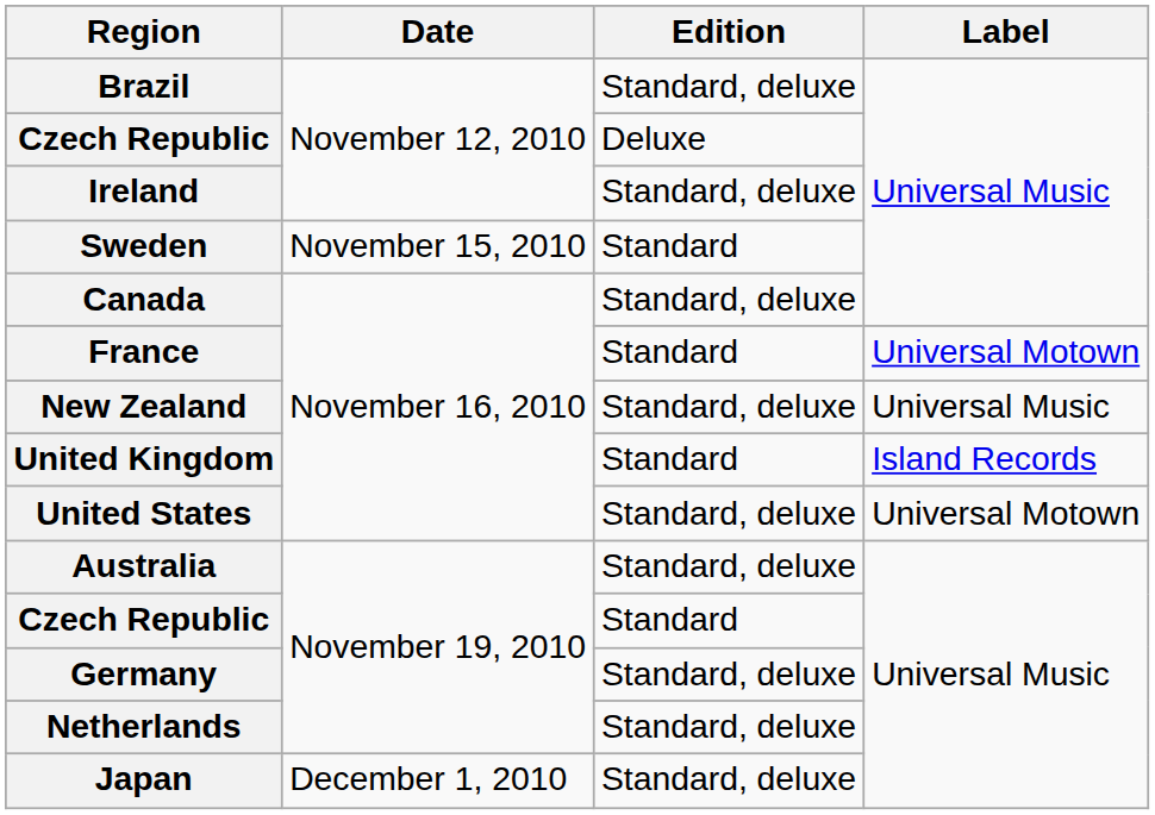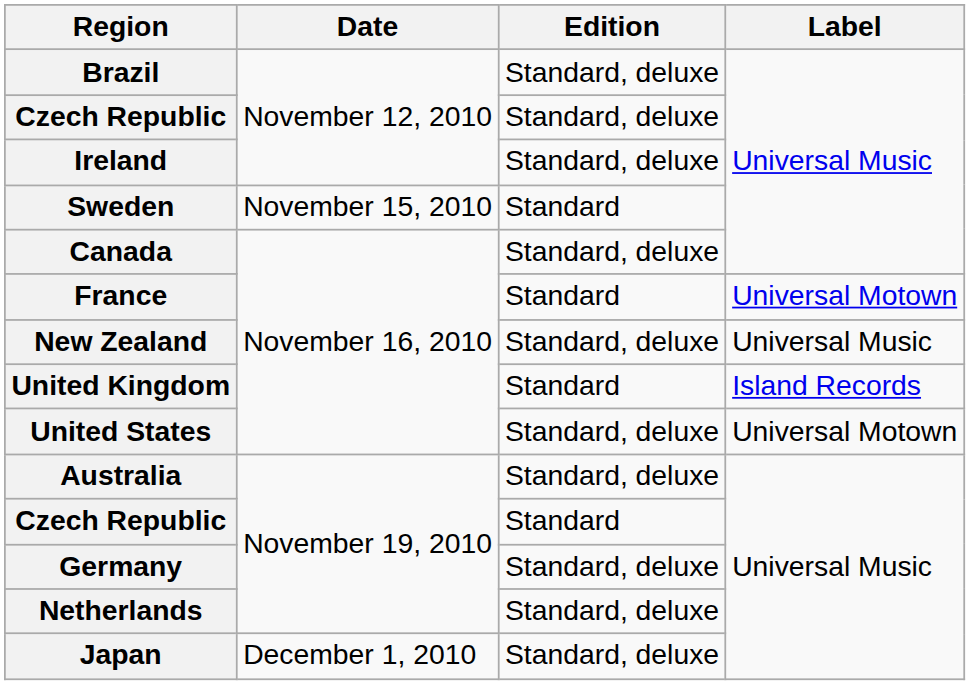 <table class="wikitable plainrowheaders">
 <tr>
 <th scope="col">Region</th>
 <th scope="col">Date</th>
 <th scope="col">Edition </th>
 <th scope="col">Label</th>
 </tr>
 <tr>
 <th scope="row">Brazil</th>
 <td rowspan="3">November 12, 2010</td>
 <td>Standard, deluxe </td>
 <td rowspan="5"><a href='#'>Universal Music</a></td>
 </tr>
 <tr>
 <th scope="row">Czech Republic</th>
-<td>Deluxe </td>
+<td>Standard, deluxe </td>
 </tr>
 <tr>
 <th scope="row">Ireland</th>
 <td>Standard, deluxe </td>
 </tr>
 <tr>
 <th scope="row">Sweden</th>
 <td>November 15, 2010</td>
 <td>Standard </td>
 </tr>
 <tr>
 <th scope="row">Canada</th>
 <td rowspan="5">November 16, 2010</td>
 <td>Standard, deluxe </td>
 </tr>
 <tr>
 <th scope="row">France</th>
 <td>Standard </td>
 <td><a href='#'>Universal Motown</a></td>
 </tr>
 <tr>
 <th scope="row">New Zealand</th>
 <td>Standard, deluxe </td>
 <td>Universal Music</td>
 </tr>
 <tr>
 <th scope="row">United Kingdom</th>
 <td>Standard </td>
 <td><a href='#'>Island Records</a></td>
 </tr>
 <tr>
 <th scope="row">United States</th>
 <td>Standard, deluxe </td>
 <td>Universal Motown</td>
 </tr>
 <tr>
 <th scope="row">Australia</th>
 <td rowspan="4">November 19, 2010</td>
 <td>Standard, deluxe </td>
 <td rowspan="5">Universal Music</td>
 </tr>
 <tr>
 <th scope="row">Czech Republic</th>
 <td>Standard </td>
 </tr>
 <tr>
 <th scope="row">Germany</th>
 <td>Standard, deluxe </td>
 </tr>
 <tr>
 <th scope="row">Netherlands</th>
 <td>Standard, deluxe </td>
 </tr>
 <tr>
 <th scope="row">Japan</th>
 <td>December 1, 2010</td>
 <td>Standard, deluxe </td>
 </tr>
 </table>
